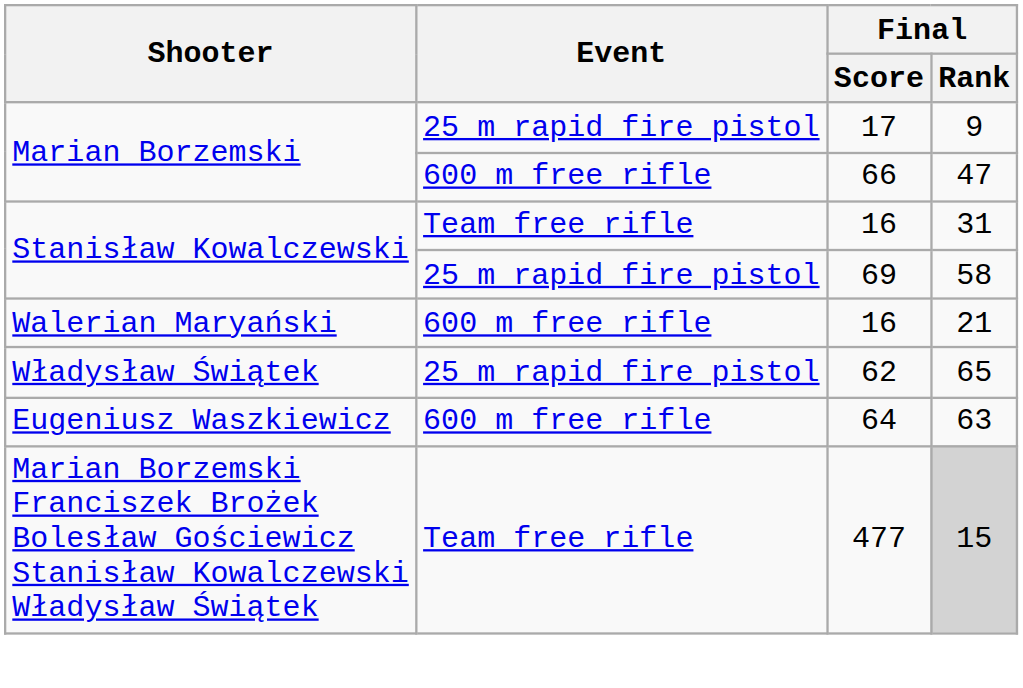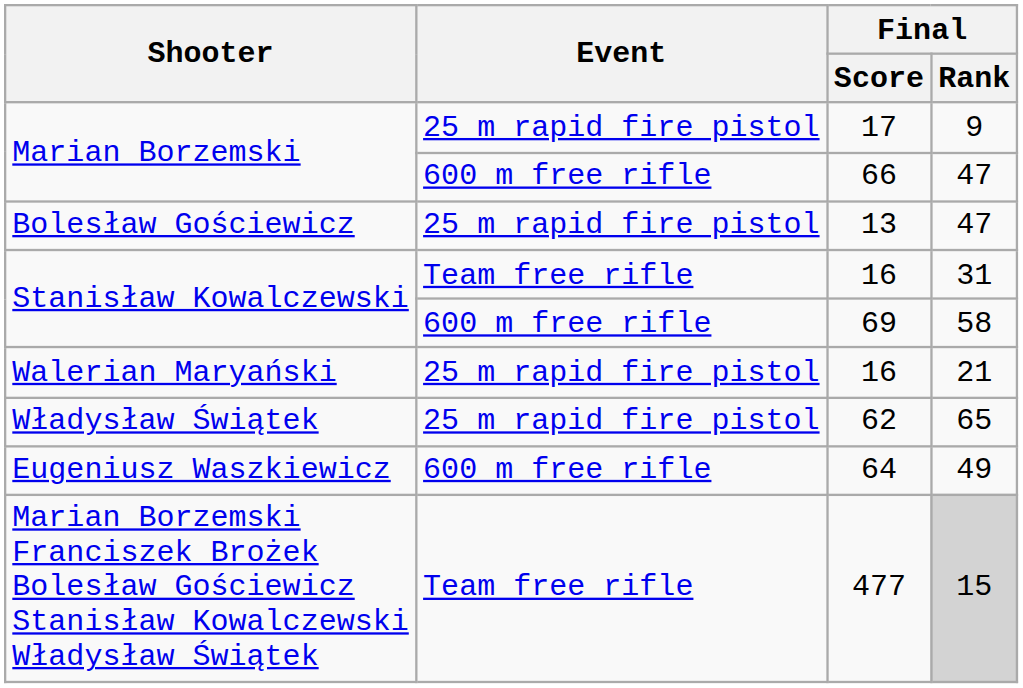 <table class="wikitable" style="text-align:center">
 <tr>
 <th rowspan="2">Shooter</th>
 <th rowspan="2">Event</th>
 <th colspan="2">Final</th>
 </tr>
 <tr>
 <th>Score</th>
 <th>Rank</th>
 </tr>
 <tr>
 <td rowspan=2 align=left><a href='#'>Marian Borzemski</a></td>
 <td align=left><a href='#'>25 m rapid fire pistol</a></td>
 <td>17</td>
 <td>9</td>
 </tr>
 <tr>
 <td align=left><a href='#'>600 m free rifle</a></td>
 <td>66</td>
 <td>47</td>
 </tr>
 <tr>
+<td align=left><a href='#'>Bolesław Gościewicz</a></td>
+<td align=left><a href='#'>25 m rapid fire pistol</a></td>
+<td>13</td>
+<td>47</td>
+</tr>
+<tr>
 <td rowspan=2 align=left><a href='#'>Stanisław Kowalczewski</a></td>
 <td align=left><a href='#'>Team free rifle</a></td>
 <td>16</td>
 <td>31</td>
 </tr>
 <tr>
-<td align=left><a href='#'>25 m rapid fire pistol</a></td>
+<td align=left><a href='#'>600 m free rifle</a></td>
 <td>69</td>
 <td>58</td>
 </tr>
 <tr>
 <td align=left><a href='#'>Walerian Maryański</a></td>
-<td align=left><a href='#'>600 m free rifle</a></td>
+<td align=left><a href='#'>25 m rapid fire pistol</a></td>
 <td>16</td>
 <td>21</td>
 </tr>
 <tr>
 <td align=left><a href='#'>Władysław Świątek</a></td>
 <td align=left><a href='#'>25 m rapid fire pistol</a></td>
 <td>62</td>
 <td>65</td>
 </tr>
 <tr>
 <td align=left><a href='#'>Eugeniusz Waszkiewicz</a></td>
 <td align=left><a href='#'>600 m free rifle</a></td>
 <td>64</td>
-<td>63</td>
+<td>49</td>
 </tr>
 <tr>
 <td align=left><a href='#'>Marian Borzemski</a> <br> <a href='#'>Franciszek Brożek</a> <br> <a href='#'>Bolesław Gościewicz</a> <br> <a href='#'>Stanisław Kowalczewski</a> <br> <a href='#'>Władysław Świątek</a></td>
 <td align=left><a href='#'>Team free rifle</a></td>
 <td>477</td>
 <td style="background: lightgrey;">15</td>
 </tr>
 </table>
